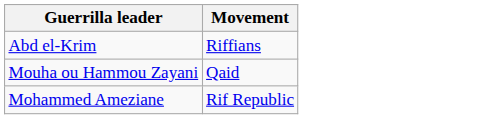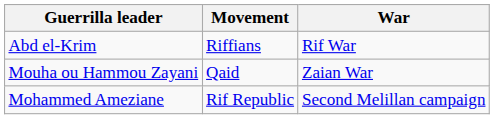 <table class="wikitable">
 <tr>
 <th>Guerrilla leader</th>
 <th>Movement</th>
+<th>War</th>
 </tr>
 <tr>
 <td><a href='#'>Abd el-Krim</a></td>
 <td><a href='#'>Riffians</a></td>
+<td><a href='#'>Rif War</a></td>
 </tr>
 <tr>
 <td><a href='#'>Mouha ou Hammou Zayani</a></td>
 <td><a href='#'>Qaid</a></td>
+<td><a href='#'>Zaian War</a></td>
 </tr>
 <tr>
 <td><a href='#'>Mohammed Ameziane</a></td>
 <td><a href='#'>Rif Republic</a></td>
+<td><a href='#'>Second Melillan campaign</a></td>
 </tr>
 </table>
